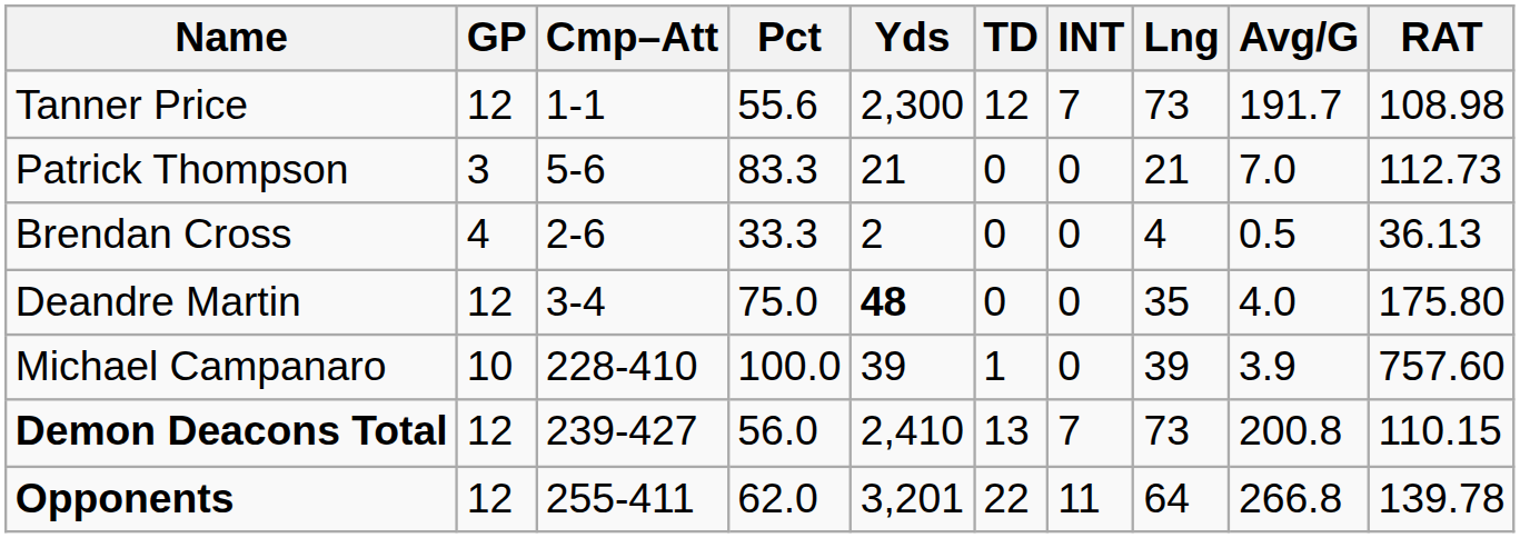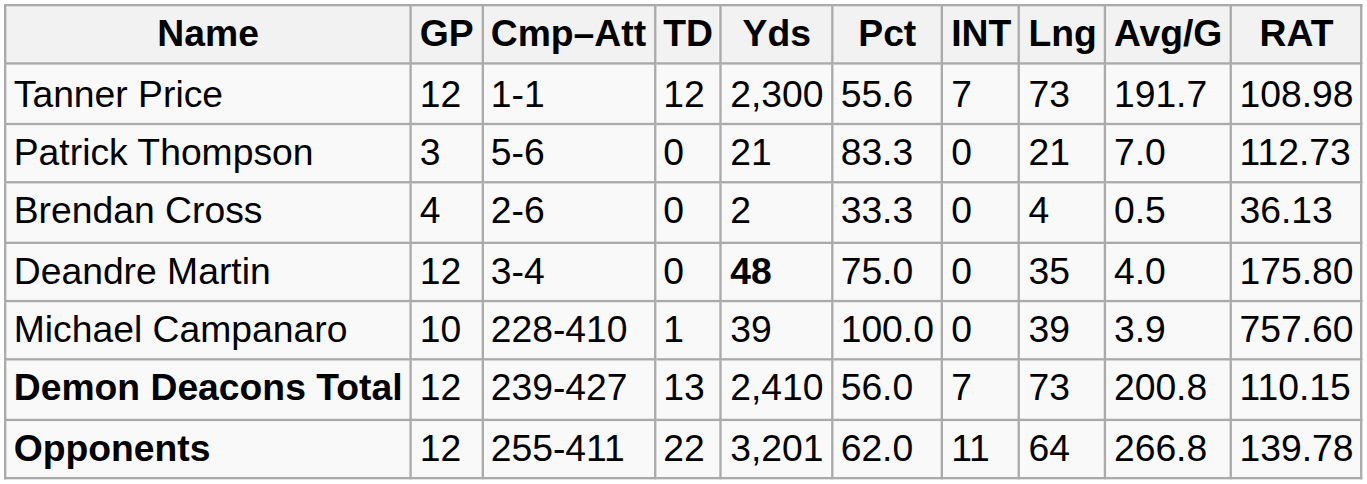 <table class="wikitable" style="white-space:nowrap;">
 <tr>
 <th>Name</th>
 <th>GP</th>
 <th>Cmp–Att</th>
+<th>TD</th>
+<th>Yds</th>
 <th>Pct</th>
-<th>Yds</th>
-<th>TD</th>
 <th>INT</th>
 <th>Lng</th>
 <th>Avg/G</th>
 <th>RAT</th>
 </tr>
 <tr>
 <td>Tanner Price</td>
 <td>12</td>
 <td>1-1</td>
+<td>12</td>
+<td>2,300</td>
 <td>55.6</td>
-<td>2,300</td>
-<td>12</td>
 <td>7</td>
 <td>73</td>
 <td>191.7</td>
 <td>108.98</td>
 </tr>
 <tr>
 <td>Patrick Thompson</td>
 <td>3</td>
 <td>5-6</td>
+<td>0</td>
+<td>21</td>
 <td>83.3</td>
-<td>21</td>
-<td>0</td>
 <td>0</td>
 <td>21</td>
 <td>7.0</td>
 <td>112.73</td>
 </tr>
 <tr>
 <td>Brendan Cross</td>
 <td>4</td>
 <td>2-6</td>
+<td>0</td>
+<td>2</td>
 <td>33.3</td>
-<td>2</td>
-<td>0</td>
 <td>0</td>
 <td>4</td>
 <td>0.5</td>
 <td>36.13</td>
 </tr>
 <tr>
 <td>Deandre Martin</td>
 <td>12</td>
 <td>3-4</td>
+<td>0</td>
+<td><strong>48</strong></td>
 <td>75.0</td>
-<td><strong>48</strong></td>
-<td>0</td>
 <td>0</td>
 <td>35</td>
 <td>4.0</td>
 <td>175.80</td>
 </tr>
 <tr>
 <td>Michael Campanaro</td>
 <td>10</td>
 <td>228-410</td>
+<td>1</td>
+<td>39</td>
 <td>100.0</td>
-<td>39</td>
-<td>1</td>
 <td>0</td>
 <td>39</td>
 <td>3.9</td>
 <td>757.60</td>
 </tr>
 <tr>
 <td><strong>Demon Deacons Total</strong></td>
 <td>12</td>
 <td>239-427</td>
+<td>13</td>
+<td>2,410</td>
 <td>56.0</td>
-<td>2,410</td>
-<td>13</td>
 <td>7</td>
 <td>73</td>
 <td>200.8</td>
 <td>110.15</td>
 </tr>
 <tr>
 <td><strong>Opponents</strong></td>
 <td>12</td>
 <td>255-411</td>
+<td>22</td>
+<td>3,201</td>
 <td>62.0</td>
-<td>3,201</td>
-<td>22</td>
 <td>11</td>
 <td>64</td>
 <td>266.8</td>
 <td>139.78</td>
 </tr>
 </table>
